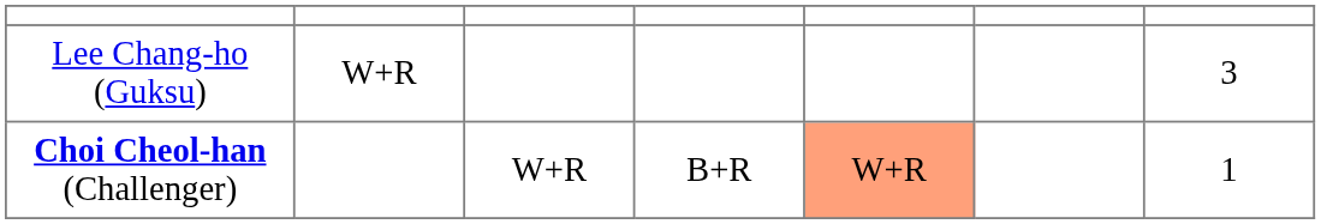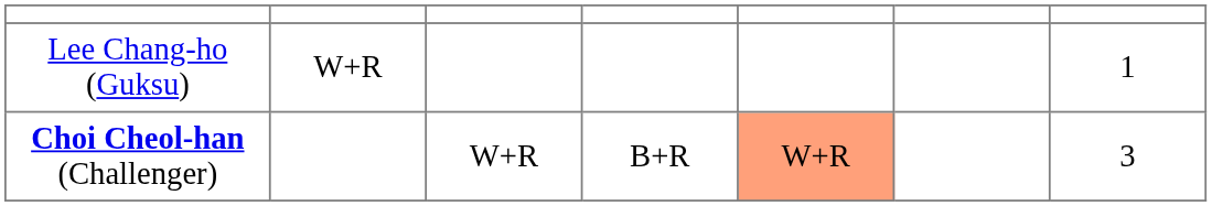 <table class="toccolours" border="1" cellpadding="4" cellspacing="0" style="border-collapse: collapse; margin:0;">
 <tr>
 <th width=125></th>
 <th width=70></th>
 <th width=70></th>
 <th width=70></th>
 <th width=70></th>
 <th width=70></th>
 <th width=70></th>
 </tr>
 <tr align=center>
 <td><a href='#'>Lee Chang-ho</a><br>(<a href='#'>Guksu</a>)</td>
 <td>W+R</td>
 <td></td>
 <td></td>
 <td></td>
 <td></td>
-<td>3</td>
+<td>1</td>
 </tr>
 <tr align=center>
 <td><strong><a href='#'>Choi Cheol-han</a></strong><br>(Challenger)</td>
 <td></td>
 <td>W+R</td>
 <td>B+R</td>
 <td style="background: lightsalmon;">W+R</td>
 <td></td>
-<td>1</td>
+<td>3</td>
 </tr>
 </table>
